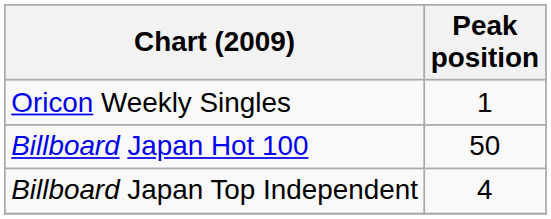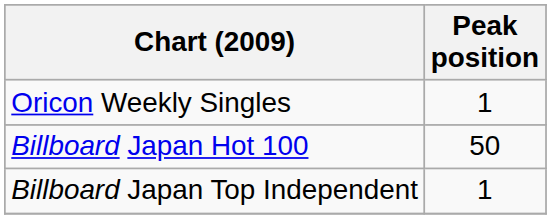 <table class="wikitable sortable">
 <tr>
 <th>Chart (2009)</th>
 <th>Peak<br>position</th>
 </tr>
 <tr>
 <td><a href='#'>Oricon</a> Weekly Singles</td>
 <td align="center">1</td>
 </tr>
 <tr>
 <td><em><a href='#'>Billboard</a></em> <a href='#'>Japan Hot 100</a></td>
 <td align="center">50</td>
 </tr>
 <tr>
 <td><em>Billboard</em> Japan Top Independent</td>
-<td align="center">4</td>
+<td align="center">1</td>
 </tr>
 <tr>
 </tr>
 </table>
